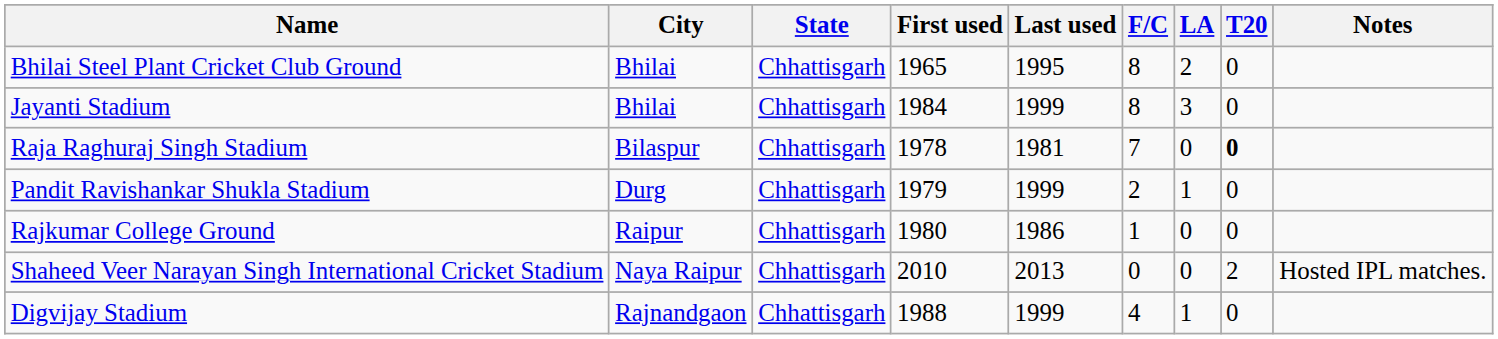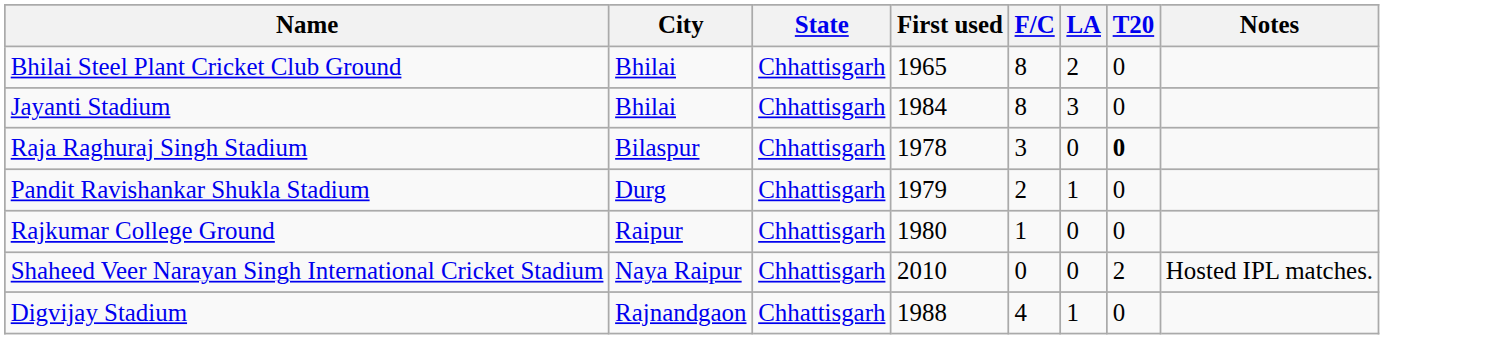 <table class="wikitable sortable collapsible static-row-numbers" style="font-size: 90%">
 <tr>
 <th>Name</th>
 <th>City</th>
 <th><a href='#'>State</a></th>
 <th>First used</th>
-<th>Last used</th>
 <th><a href='#'>F/C</a></th>
 <th><a href='#'>LA</a></th>
 <th><a href='#'>T20</a></th>
 <th>Notes</th>
 </tr>
 <tr>
 <td><a href='#'>Bhilai Steel Plant Cricket Club Ground</a></td>
 <td><a href='#'>Bhilai</a></td>
 <td><a href='#'>Chhattisgarh</a></td>
 <td>1965</td>
-<td>1995</td>
 <td>8</td>
 <td>2</td>
 <td>0</td>
 <td></td>
 </tr>
 <tr>
 <td><a href='#'>Jayanti Stadium</a></td>
 <td><a href='#'>Bhilai</a></td>
 <td><a href='#'>Chhattisgarh</a></td>
 <td>1984</td>
-<td>1999</td>
 <td>8</td>
 <td>3</td>
 <td>0</td>
 <td></td>
 </tr>
 <tr>
 <td><a href='#'>Raja Raghuraj Singh Stadium</a></td>
 <td><a href='#'>Bilaspur</a></td>
 <td><a href='#'>Chhattisgarh</a></td>
 <td>1978</td>
-<td>1981</td>
-<td>7</td>
+<td>3</td>
 <td>0</td>
 <td><strong>0</strong></td>
 <td></td>
 </tr>
 <tr>
 <td><a href='#'>Pandit Ravishankar Shukla Stadium</a></td>
 <td><a href='#'>Durg</a></td>
 <td><a href='#'>Chhattisgarh</a></td>
 <td>1979</td>
-<td>1999</td>
 <td>2</td>
 <td>1</td>
 <td>0</td>
 <td></td>
 </tr>
 <tr>
 <td><a href='#'>Rajkumar College Ground</a></td>
 <td><a href='#'>Raipur</a></td>
 <td><a href='#'>Chhattisgarh</a></td>
 <td>1980</td>
-<td>1986</td>
 <td>1</td>
 <td>0</td>
 <td>0</td>
 <td></td>
 </tr>
 <tr>
 <td><a href='#'>Shaheed Veer Narayan Singh International Cricket Stadium</a></td>
 <td><a href='#'>Naya Raipur</a></td>
 <td><a href='#'>Chhattisgarh</a></td>
 <td>2010</td>
-<td>2013</td>
 <td>0</td>
 <td>0</td>
 <td>2</td>
 <td>Hosted IPL matches.</td>
 </tr>
 <tr>
 <td><a href='#'>Digvijay Stadium</a></td>
 <td><a href='#'>Rajnandgaon</a></td>
 <td><a href='#'>Chhattisgarh</a></td>
 <td>1988</td>
-<td>1999</td>
 <td>4</td>
 <td>1</td>
 <td>0</td>
 <td></td>
 </tr>
 </table>
